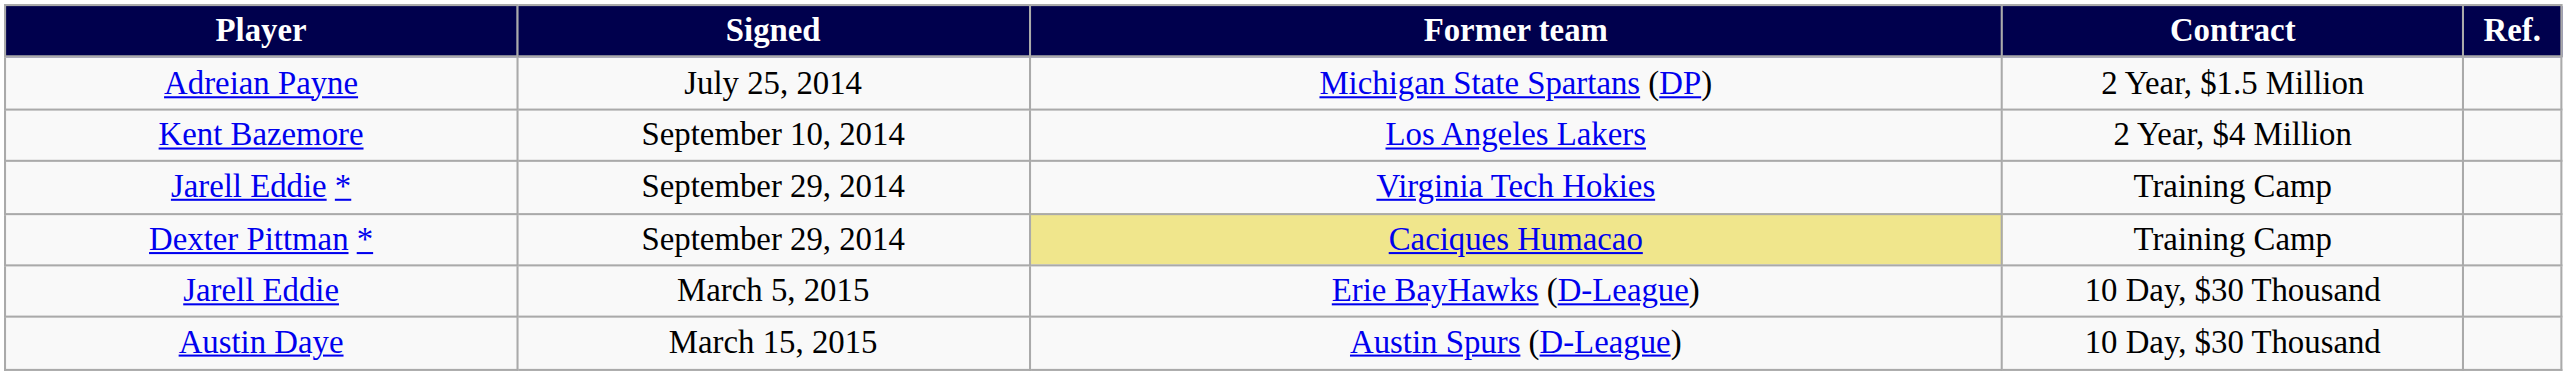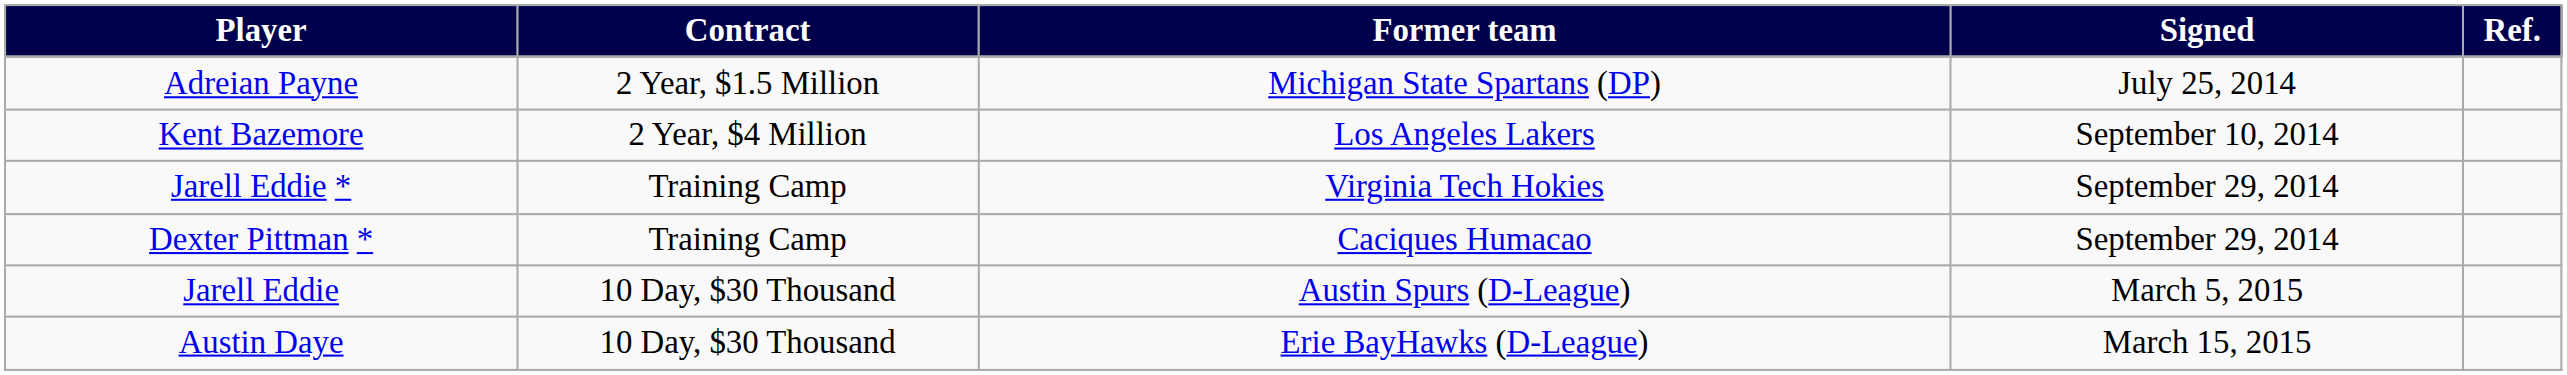 <table class="wikitable sortable sortable" style="text-align: center">
 <tr>
 <th style="background:#00004d; color:white" width="10%">Player</th>
+<th style="background:#00004d; color:white" width="9%">Contract</th>
+<th style="background:#00004d; color:white" width="19%">Former team</th>
 <th style="background:#00004d; color:white" width="10%">Signed</th>
-<th style="background:#00004d; color:white" width="19%">Former team</th>
-<th style="background:#00004d; color:white" width="9%">Contract</th>
 <th style="background:#00004d; color:white" width="1%" class="unsortable">Ref.</th>
 </tr>
 <tr>
 <td><a href='#'>Adreian Payne</a></td>
+<td>2 Year, $1.5 Million</td>
+<td><a href='#'>Michigan State Spartans</a> (<a href='#'>DP</a>)</td>
 <td>July 25, 2014</td>
-<td><a href='#'>Michigan State Spartans</a> (<a href='#'>DP</a>)</td>
-<td>2 Year, $1.5 Million</td>
 <td></td>
 </tr>
 <tr>
 <td><a href='#'>Kent Bazemore</a></td>
+<td>2 Year, $4 Million</td>
+<td><a href='#'>Los Angeles Lakers</a></td>
 <td>September 10, 2014</td>
-<td><a href='#'>Los Angeles Lakers</a></td>
-<td>2 Year, $4 Million</td>
 <td></td>
 </tr>
 <tr>
 <td><a href='#'>Jarell Eddie</a> <a href='#'>*</a></td>
+<td>Training Camp</td>
+<td><a href='#'>Virginia Tech Hokies</a></td>
 <td>September 29, 2014</td>
-<td><a href='#'>Virginia Tech Hokies</a></td>
-<td>Training Camp</td>
 <td></td>
 </tr>
 <tr>
 <td><a href='#'>Dexter Pittman</a> <a href='#'>*</a></td>
+<td>Training Camp</td>
+<td> <a href='#'>Caciques Humacao</a></td>
 <td>September 29, 2014</td>
-<td style="background: khaki;"> <a href='#'>Caciques Humacao</a></td>
-<td>Training Camp</td>
 <td></td>
 </tr>
 <tr>
 <td><a href='#'>Jarell Eddie</a></td>
+<td>10 Day, $30 Thousand</td>
+<td><a href='#'>Austin Spurs</a> (<a href='#'>D-League</a>)</td>
 <td>March 5, 2015</td>
-<td><a href='#'>Erie BayHawks</a> (<a href='#'>D-League</a>)</td>
-<td>10 Day, $30 Thousand</td>
 <td></td>
 </tr>
 <tr>
 <td><a href='#'>Austin Daye</a></td>
+<td>10 Day, $30 Thousand</td>
+<td><a href='#'>Erie BayHawks</a> (<a href='#'>D-League</a>)</td>
 <td>March 15, 2015</td>
-<td><a href='#'>Austin Spurs</a> (<a href='#'>D-League</a>)</td>
-<td>10 Day, $30 Thousand</td>
 <td></td>
 </tr>
 </table>
